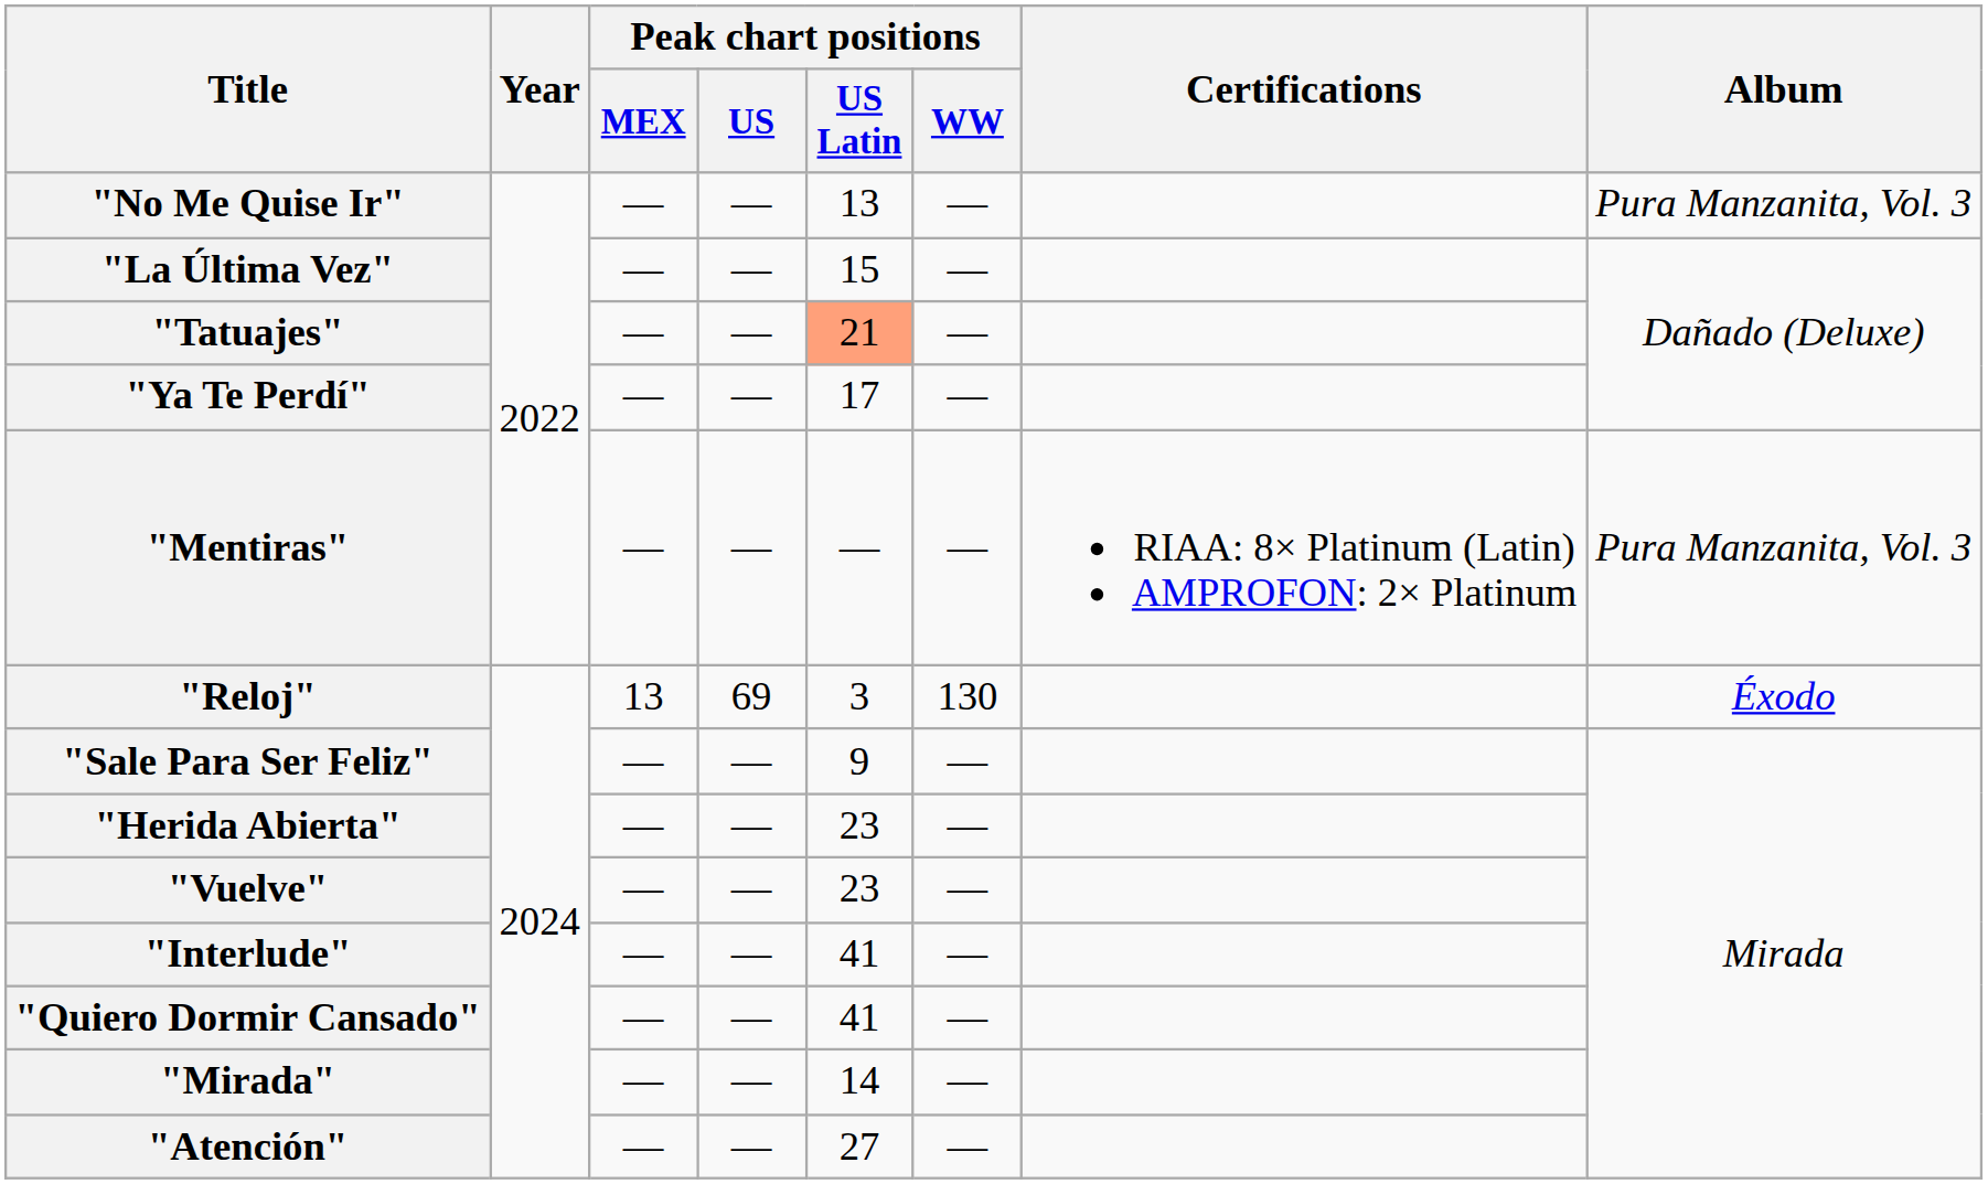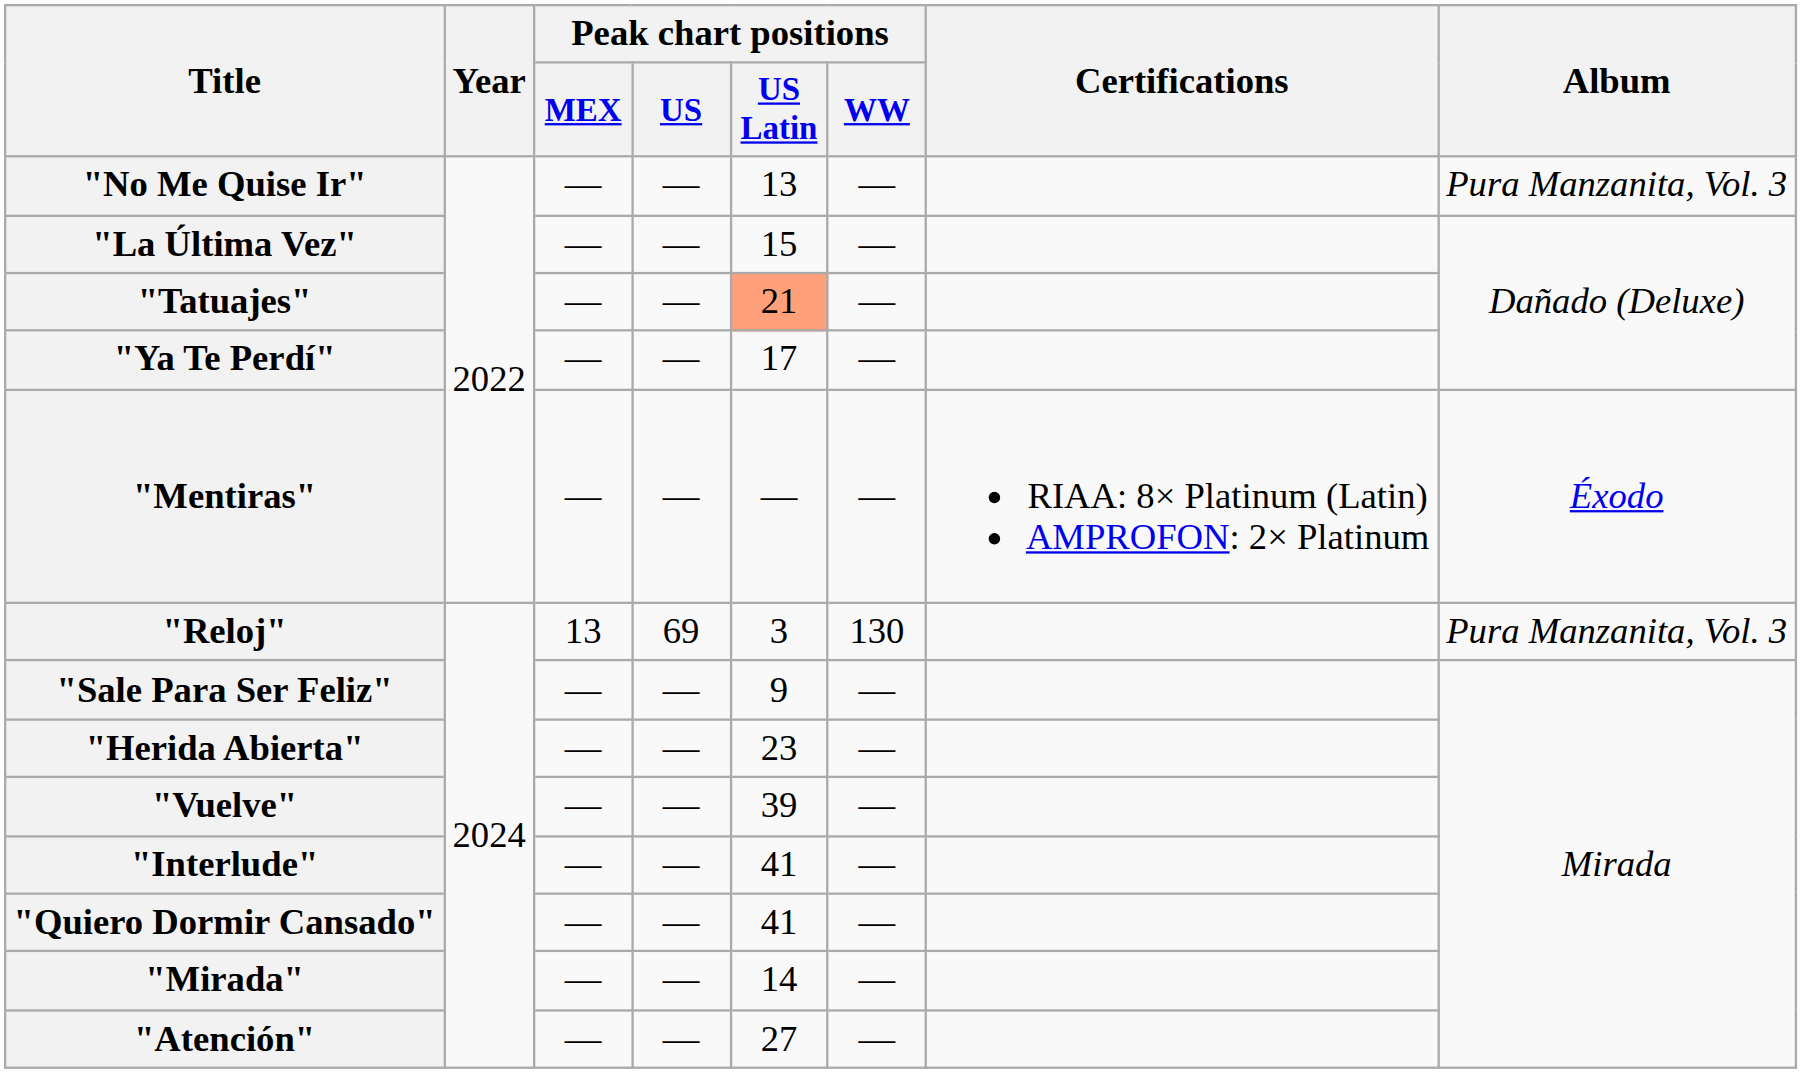 <table class="wikitable plainrowheaders" style="text-align:center">
 <tr>
 <th scope="col" rowspan="2">Title</th>
 <th scope="col" rowspan="2">Year</th>
 <th scope="col" colspan="4">Peak chart positions</th>
 <th scope="col" rowspan="2">Certifications</th>
 <th scope="col" rowspan="2">Album</th>
 </tr>
 <tr>
 <th scope="col" style="width:2.5em;font-size:90%;"><a href='#'>MEX</a><br></th>
 <th scope="col" style="width:2.5em;font-size:90%;"><a href='#'>US</a><br></th>
 <th scope="col" style="width:2.5em;font-size:90%;"><a href='#'>US<br>Latin</a><br></th>
 <th scope="col" style="width:2.5em;font-size:90%;"><a href='#'>WW</a><br></th>
 </tr>
 <tr>
 <th scope="row">"No Me Quise Ir"</th>
 <td rowspan="5">2022</td>
 <td>—</td>
 <td>—</td>
 <td>13</td>
 <td>—</td>
 <td></td>
 <td><em>Pura Manzanita, Vol. 3</em></td>
 </tr>
 <tr>
 <th scope="row">"La Última Vez"</th>
 <td>—</td>
 <td>—</td>
 <td>15</td>
 <td>—</td>
 <td></td>
 <td rowspan="3"><em>Dañado (Deluxe)</em></td>
 </tr>
 <tr>
 <th scope="row">"Tatuajes"</th>
 <td>—</td>
 <td>—</td>
 <td style="background: lightsalmon;">21</td>
 <td>—</td>
 <td></td>
 </tr>
 <tr>
 <th scope="row">"Ya Te Perdí"</th>
 <td>—</td>
 <td>—</td>
 <td>17</td>
 <td>—</td>
 <td></td>
 </tr>
 <tr>
 <th scope="row">"Mentiras"<br></th>
 <td>—</td>
 <td>—</td>
 <td>—</td>
 <td>—</td>
 <td><br><ul><li>RIAA: 8× Platinum (Latin)</li><li><a href='#'>AMPROFON</a>: 2× Platinum</li></ul></td>
-<td><em>Pura Manzanita, Vol. 3</em></td>
+<td><em><a href='#'>Éxodo</a></em></td>
 </tr>
 <tr>
 <th scope="row">"Reloj"<br></th>
 <td rowspan="8">2024</td>
 <td>13</td>
 <td>69</td>
 <td>3</td>
 <td>130</td>
 <td></td>
-<td><em><a href='#'>Éxodo</a></em></td>
+<td><em>Pura Manzanita, Vol. 3</em></td>
 </tr>
 <tr>
 <th scope="row">"Sale Para Ser Feliz"</th>
 <td>—</td>
 <td>—</td>
 <td>9</td>
 <td>—</td>
 <td></td>
 <td rowspan="7"><em>Mirada</em></td>
 </tr>
 <tr>
 <th scope="row">"Herida Abierta"</th>
 <td>—</td>
 <td>—</td>
 <td>23</td>
 <td>—</td>
 <td></td>
 </tr>
 <tr>
 <th scope="row">"Vuelve"</th>
 <td>—</td>
 <td>—</td>
-<td>23</td>
+<td>39</td>
 <td>—</td>
 <td></td>
 </tr>
 <tr>
 <th scope="row">"Interlude"</th>
 <td>—</td>
 <td>—</td>
 <td>41</td>
 <td>—</td>
 <td></td>
 </tr>
 <tr>
 <th scope="row">"Quiero Dormir Cansado"</th>
 <td>—</td>
 <td>—</td>
 <td>41</td>
 <td>—</td>
 <td></td>
 </tr>
 <tr>
 <th scope="row">"Mirada"</th>
 <td>—</td>
 <td>—</td>
 <td>14</td>
 <td>—</td>
 <td></td>
 </tr>
 <tr>
 <th scope="row">"Atención"</th>
 <td>—</td>
 <td>—</td>
 <td>27</td>
 <td>—</td>
 <td></td>
 </tr>
 </table>
